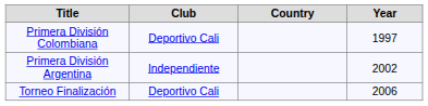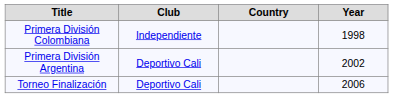 <table align="center" bgcolor="#f7f8ff" cellpadding="3" cellspacing="0" border="1" style="font-size: 95%; border: gray solid 1px; border-collapse: collapse;">
 <tr align=center bgcolor=#DDDDDD style="color:black;">
 <th width="160">Title</th>
 <th width="140">Club</th>
 <th width="140">Country</th>
 <th width="95">Year</th>
 </tr>
 <tr align=center>
 <td><a href='#'>Primera División Colombiana</a></td>
-<td><a href='#'>Deportivo Cali</a></td>
+<td><a href='#'>Independiente</a></td>
 <td></td>
-<td>1997</td>
+<td>1998</td>
 </tr>
 <tr align=center>
 <td><a href='#'>Primera División Argentina</a></td>
-<td><a href='#'>Independiente</a></td>
+<td><a href='#'>Deportivo Cali</a></td>
 <td></td>
 <td>2002</td>
 </tr>
 <tr align="center">
 <td><a href='#'>Torneo Finalización</a></td>
 <td><a href='#'>Deportivo Cali</a></td>
 <td></td>
 <td>2006</td>
 </tr>
 </table>
